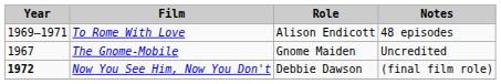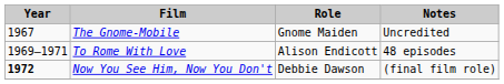 <table class="wikitable" style="font-size:90%;">
 <tr>
 <th style="background: #CCCCCC;">Year</th>
 <th style="background: #CCCCCC;">Film</th>
 <th style="background: #CCCCCC;">Role</th>
 <th style="background: #CCCCCC;">Notes</th>
 </tr>
 <tr>
+<td>1967</td>
+<td><em><a href='#'>The Gnome-Mobile</a></em></td>
+<td>Gnome Maiden</td>
+<td>Uncredited</td>
+</tr>
+<tr>
 <td>1969–1971</td>
 <td><em><a href='#'>To Rome With Love</a></em></td>
 <td>Alison Endicott</td>
 <td>48 episodes</td>
-</tr>
-<tr>
-<td>1967</td>
-<td><em><a href='#'>The Gnome-Mobile</a></em></td>
-<td>Gnome Maiden</td>
-<td>Uncredited</td>
 </tr>
 <tr>
 <td><strong>1972</strong></td>
 <td><em><a href='#'>Now You See Him, Now You Don't</a></em></td>
 <td>Debbie Dawson</td>
 <td>(final film role)</td>
 </tr>
 <tr>
 </tr>
 </table>
